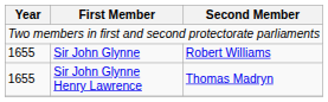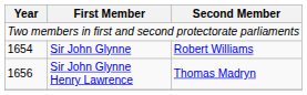 <table class="wikitable">
 <tr>
 <th>Year</th>
 <th>First Member</th>
 <th>Second Member</th>
 </tr>
 <tr>
 <td colspan="3"><em>Two members in first and second protectorate parliaments</em></td>
 </tr>
 <tr>
-<td>1655</td>
+<td>1654</td>
 <td><a href='#'>Sir John Glynne</a></td>
 <td><a href='#'>Robert Williams</a></td>
 </tr>
 <tr>
-<td>1655</td>
+<td>1656</td>
 <td><a href='#'>Sir John Glynne</a> <br> <a href='#'>Henry Lawrence</a></td>
 <td><a href='#'>Thomas Madryn</a></td>
 </tr>
 <tr>
 </tr>
 </table>
